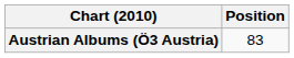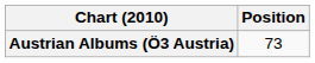 <table class="wikitable plainrowheaders">
 <tr>
 <th>Chart (2010)</th>
 <th>Position</th>
 </tr>
 <tr>
 <th scope="row">Austrian Albums (Ö3 Austria)</th>
-<td style="text-align:center;">83</td>
+<td style="text-align:center;">73</td>
 </tr>
 </table>
